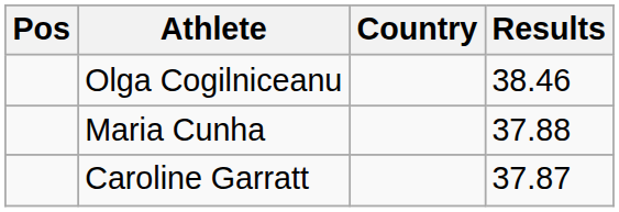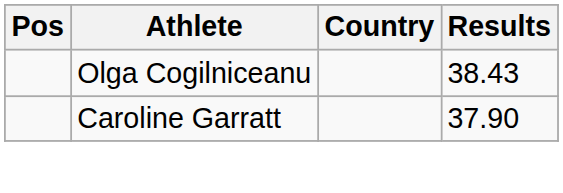 <table class="wikitable">
 <tr>
 <th>Pos</th>
 <th>Athlete</th>
 <th>Country</th>
 <th>Results</th>
 </tr>
 <tr>
 <td align="center"></td>
 <td>Olga Cogilniceanu</td>
 <td></td>
-<td>38.46</td>
-</tr>
-<tr>
-<td align="center"></td>
-<td>Maria Cunha</td>
-<td></td>
-<td>37.88</td>
+<td>38.43</td>
 </tr>
 <tr>
 <td align="center"></td>
 <td>Caroline Garratt</td>
 <td></td>
-<td>37.87</td>
+<td>37.90</td>
 </tr>
 </table>
